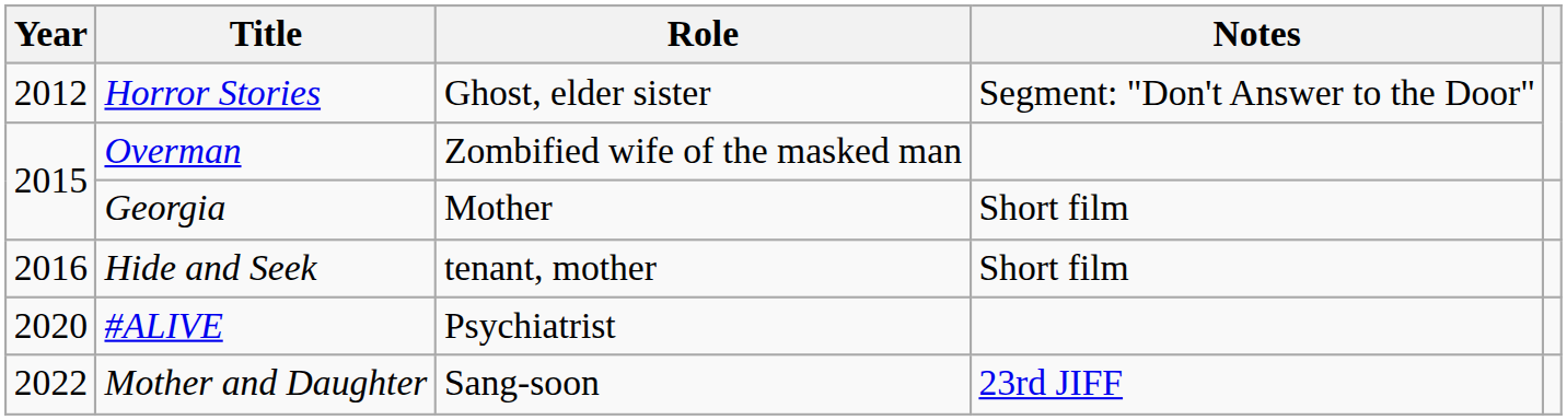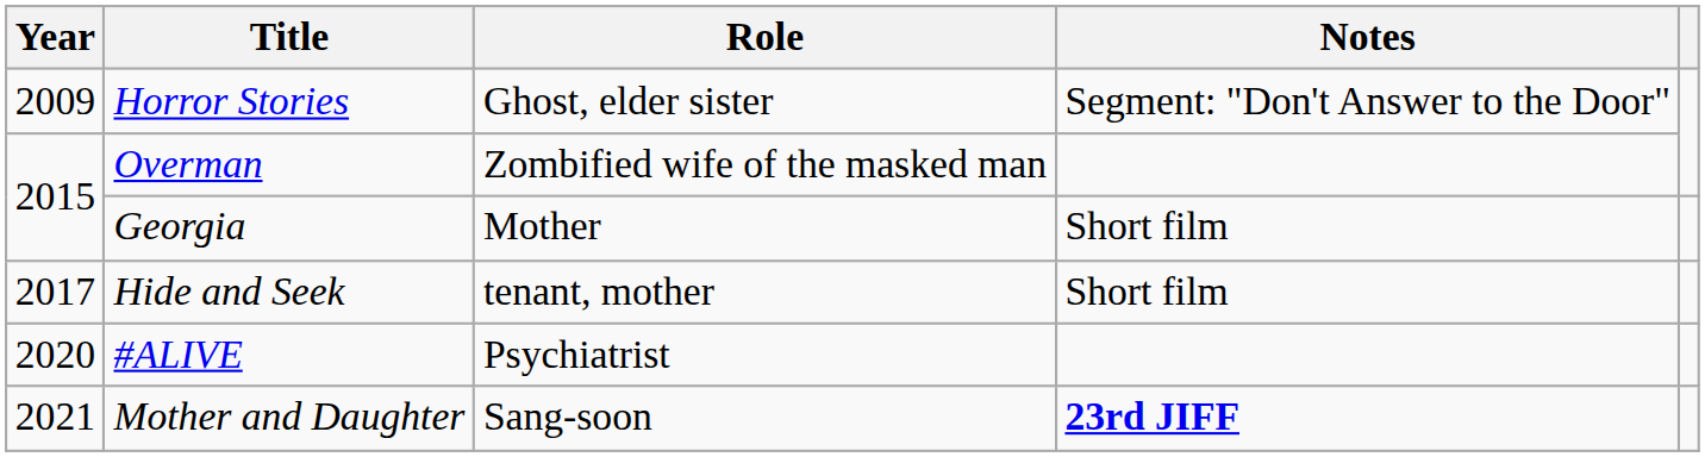 <table class="wikitable sortable">
 <tr>
 <th>Year</th>
 <th>Title</th>
 <th>Role</th>
 <th class="unsortable">Notes</th>
 <th class="unsortable"></th>
 </tr>
 <tr>
-<td>2012</td>
+<td>2009</td>
 <td><em><a href='#'>Horror Stories</a></em></td>
 <td>Ghost, elder sister</td>
 <td>Segment: "Don't Answer to the Door"</td>
 <td rowspan=2></td>
 </tr>
 <tr>
 <td rowspan="2">2015</td>
 <td><em><a href='#'>Overman</a></em></td>
 <td>Zombified wife of the masked man</td>
 <td></td>
 </tr>
 <tr>
 <td><em>Georgia</em></td>
 <td>Mother</td>
 <td>Short film</td>
 <td></td>
 </tr>
 <tr>
-<td>2016</td>
+<td>2017</td>
 <td><em>Hide and Seek</em></td>
 <td>tenant, mother</td>
 <td>Short film</td>
 <td></td>
 </tr>
 <tr>
 <td>2020</td>
 <td><em><a href='#'>#ALIVE</a></em></td>
 <td>Psychiatrist</td>
 <td></td>
 <td rowspan=1></td>
 </tr>
 <tr>
-<td>2022</td>
+<td>2021</td>
 <td><em>Mother and Daughter</em></td>
 <td>Sang-soon</td>
-<td><a href='#'>23rd JIFF</a></td>
+<td><strong><a href='#'>23rd JIFF</a></strong></td>
 <td></td>
 </tr>
 </table>
